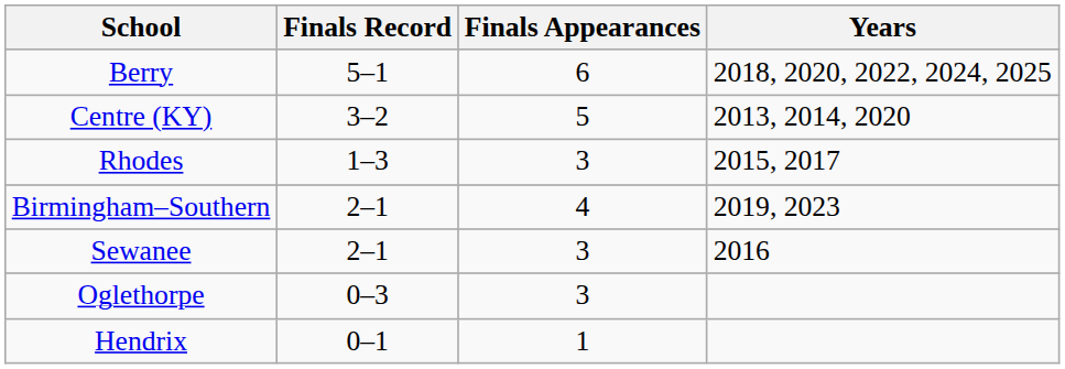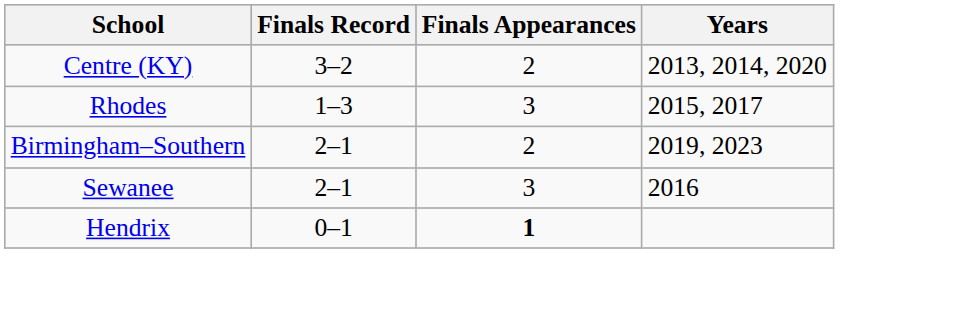 <table class="wikitable sortable" style="text-align:center;">
 <tr>
 <th>School</th>
 <th>Finals Record</th>
 <th>Finals Appearances</th>
 <th class=unsortable>Years</th>
 </tr>
 <tr>
-<td><a href='#'>Berry</a></td>
-<td>5–1</td>
-<td>6</td>
-<td align=left>2018, 2020, 2022, 2024, 2025</td>
-</tr>
-<tr>
 <td><a href='#'>Centre (KY)</a></td>
 <td>3–2</td>
-<td>5</td>
+<td>2</td>
 <td align=left>2013, 2014, 2020</td>
 </tr>
 <tr>
 <td><a href='#'>Rhodes</a></td>
 <td>1–3</td>
 <td>3</td>
 <td align=left>2015, 2017</td>
 </tr>
 <tr>
 <td><a href='#'>Birmingham–Southern</a></td>
 <td>2–1</td>
-<td>4</td>
+<td>2</td>
 <td align=left>2019, 2023</td>
 </tr>
 <tr>
 <td><a href='#'>Sewanee</a></td>
 <td>2–1</td>
 <td>3</td>
 <td align=left>2016</td>
 </tr>
 <tr>
-<td><a href='#'>Oglethorpe</a></td>
-<td>0–3</td>
-<td>3</td>
-<td align=left></td>
-</tr>
-<tr>
 <td><a href='#'>Hendrix</a></td>
 <td>0–1</td>
-<td>1</td>
+<td><strong>1</strong></td>
 <td align=left></td>
 </tr>
 </table>
